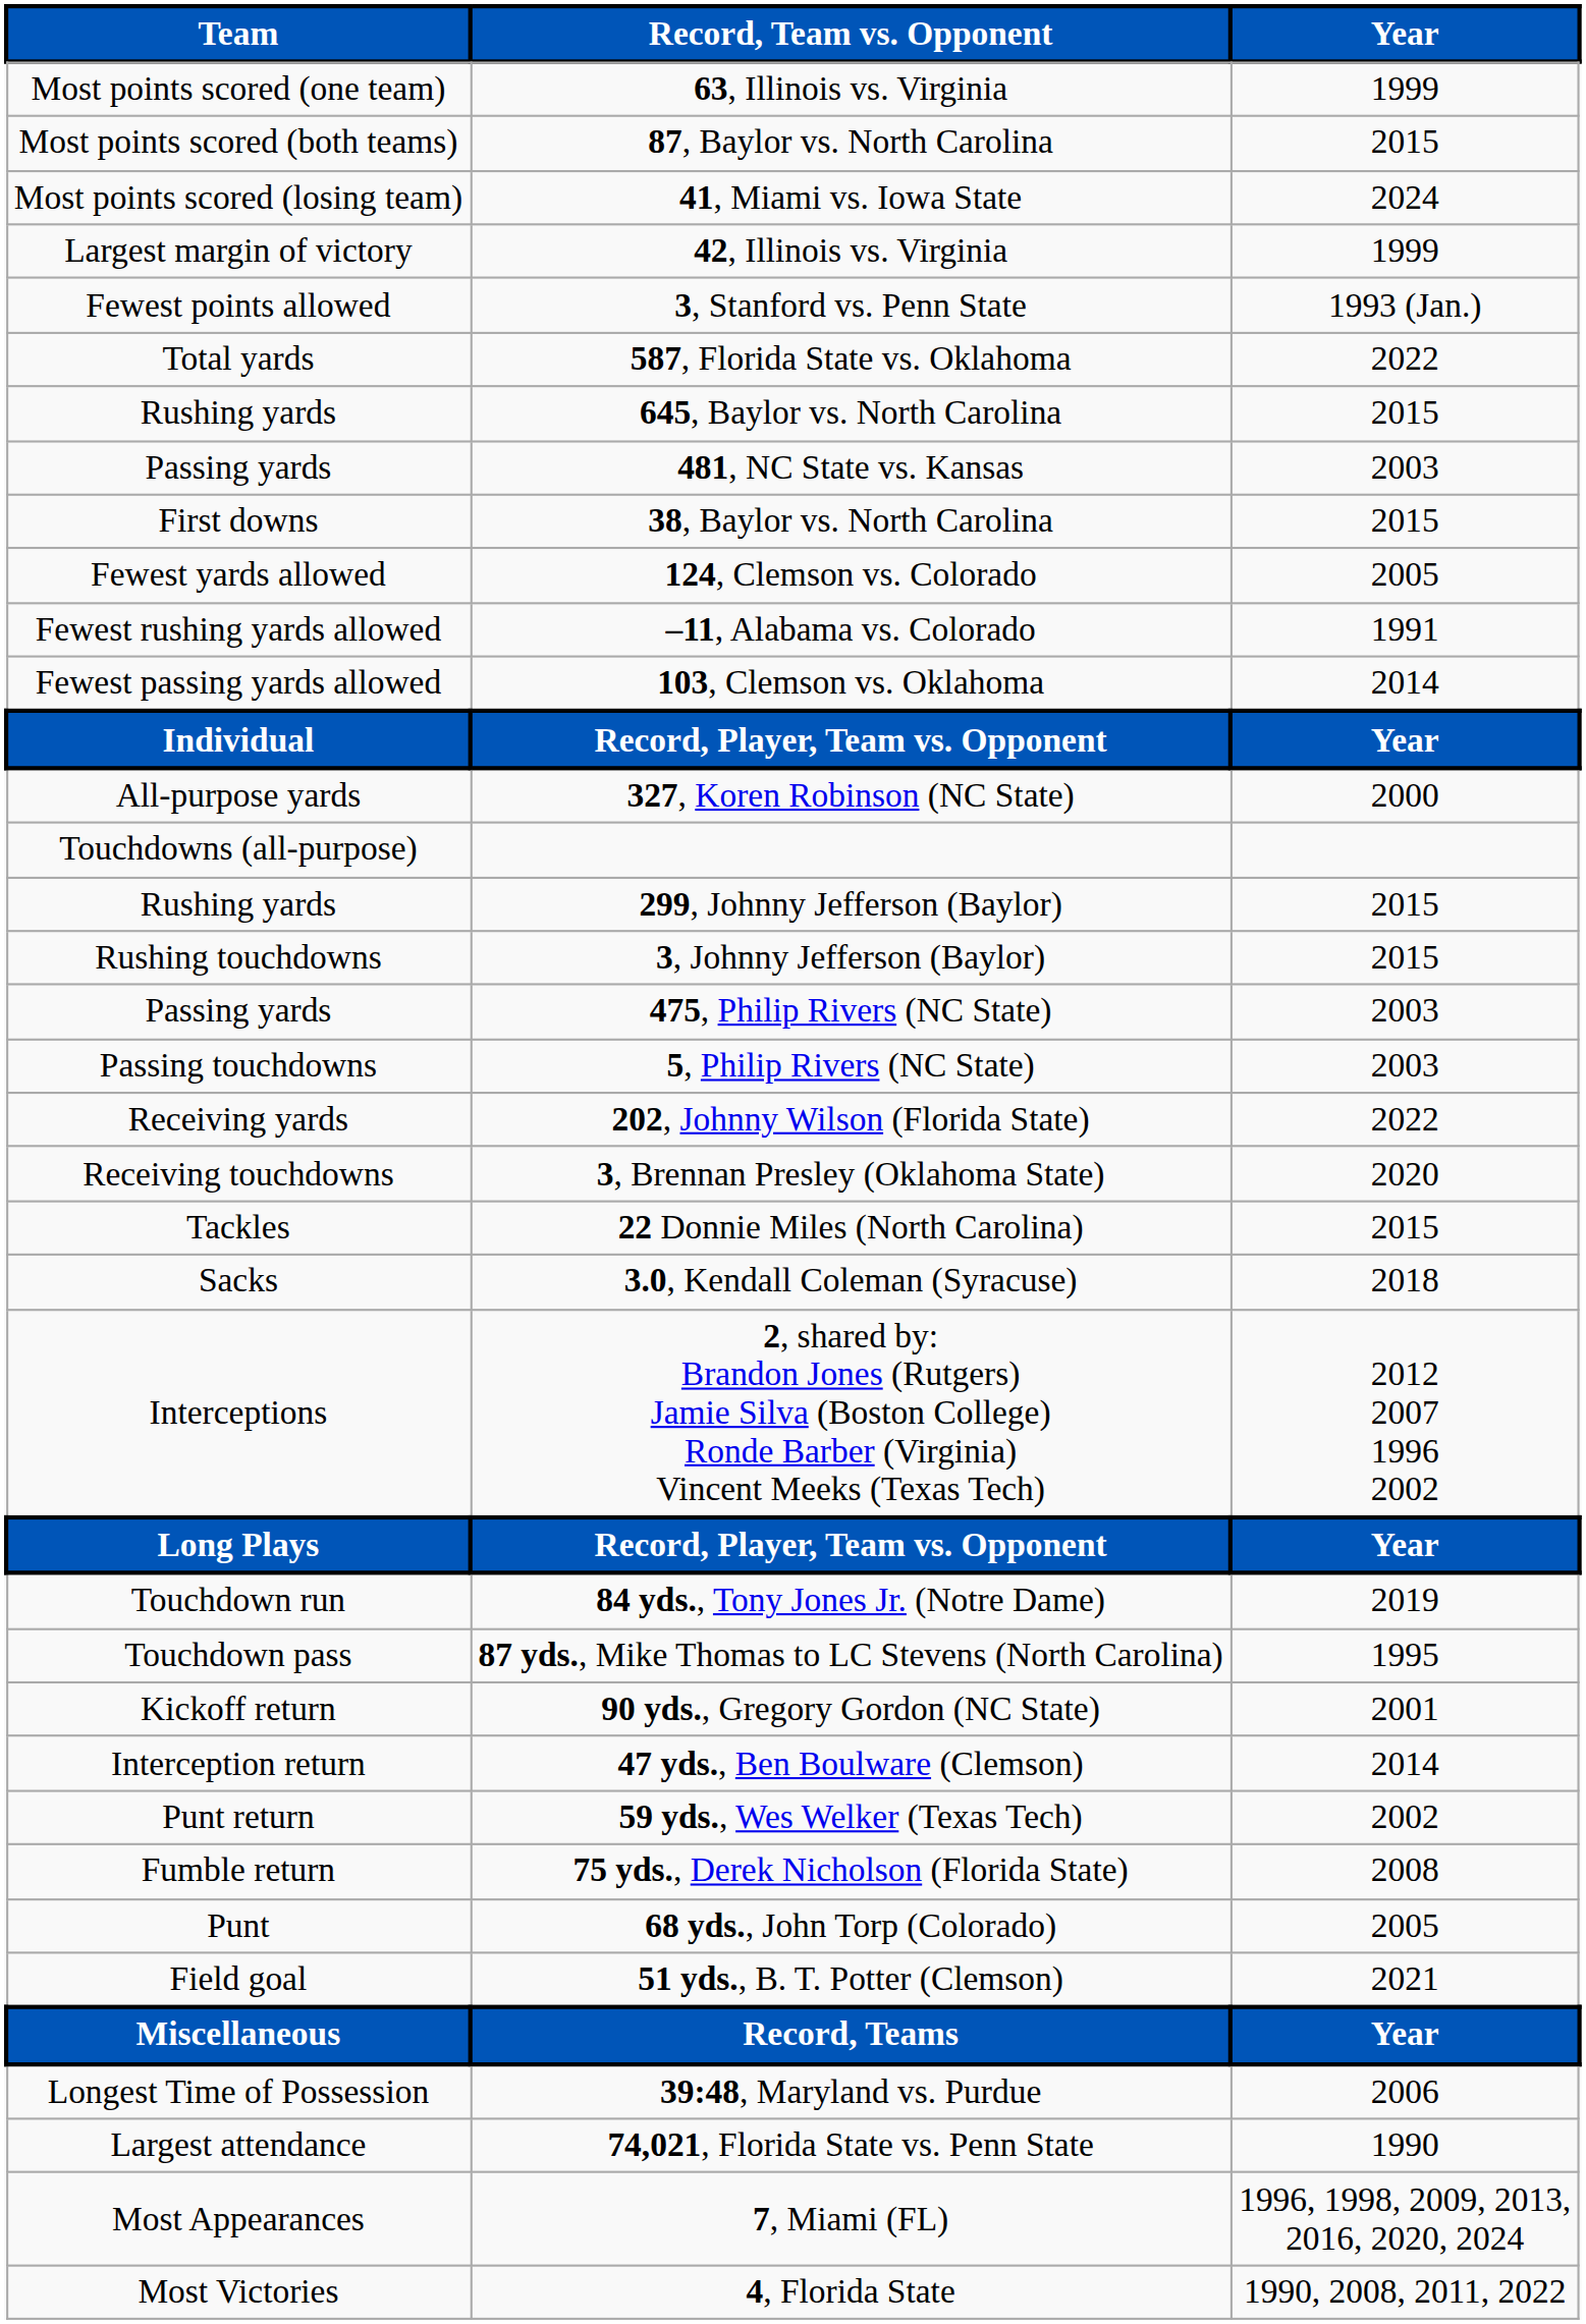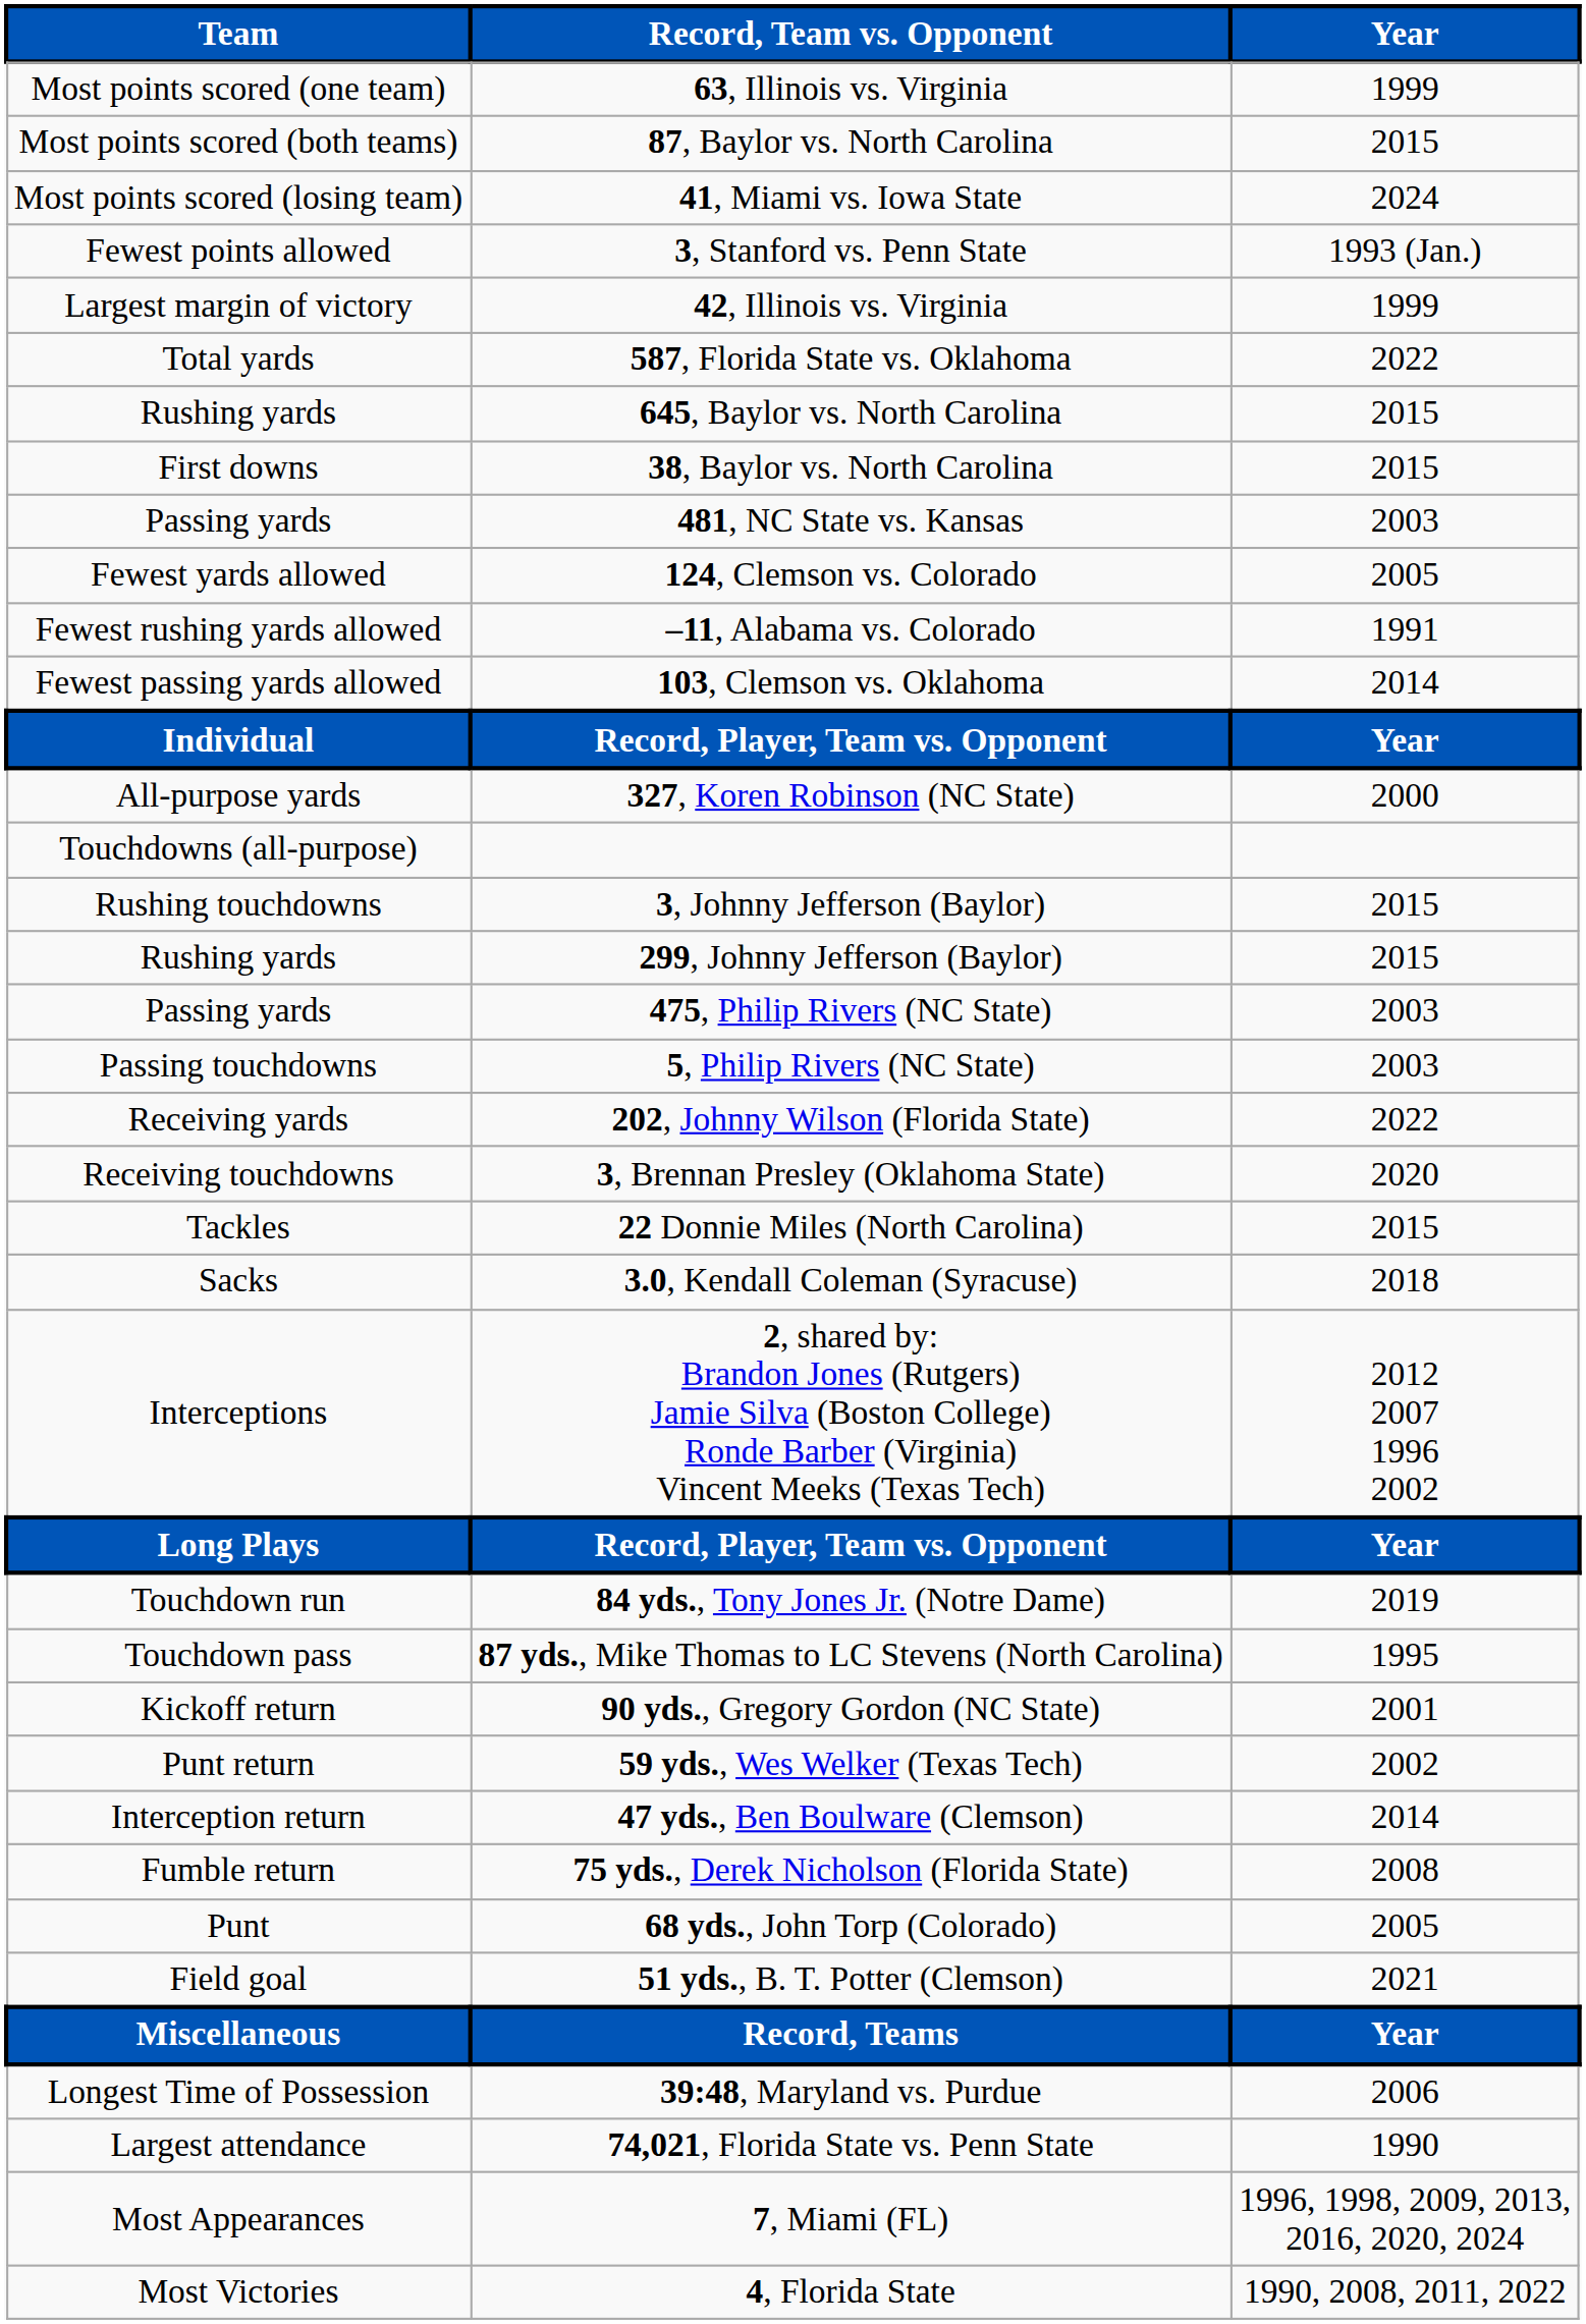 <table class="wikitable" style="text-align:center">
 <tr>
 <th style="background:#0055b8; color:#ffffff; border: 2px solid #000000;">Team</th>
 <th style="background:#0055b8; color:#ffffff; border: 2px solid #000000;">Record, Team vs. Opponent</th>
 <th style="background:#0055b8; color:#ffffff; border: 2px solid #000000;">Year</th>
 </tr>
 <tr>
 </tr>
 <tr>
 <td>Most points scored (one team)</td>
 <td><strong>63</strong>, Illinois vs. Virginia</td>
 <td>1999</td>
 </tr>
 <tr>
 <td>Most points scored (both teams)</td>
 <td><strong>87</strong>, Baylor vs. North Carolina</td>
 <td>2015</td>
 </tr>
 <tr>
 <td>Most points scored (losing team)</td>
 <td><strong>41</strong>, Miami vs. Iowa State</td>
 <td>2024</td>
 </tr>
 <tr>
+<td>Fewest points allowed</td>
+<td><strong>3</strong>, Stanford vs. Penn State</td>
+<td>1993 (Jan.)</td>
+</tr>
+<tr>
 <td>Largest margin of victory</td>
 <td><strong>42</strong>, Illinois vs. Virginia</td>
 <td>1999</td>
-</tr>
-<tr>
-<td>Fewest points allowed</td>
-<td><strong>3</strong>, Stanford vs. Penn State</td>
-<td>1993 (Jan.)</td>
 </tr>
 <tr>
 <td>Total yards</td>
 <td><strong>587</strong>, Florida State vs. Oklahoma</td>
 <td>2022</td>
 </tr>
 <tr>
 <td>Rushing yards</td>
 <td><strong>645</strong>, Baylor vs. North Carolina</td>
 <td>2015</td>
 </tr>
 <tr>
+<td>First downs</td>
+<td><strong>38</strong>, Baylor vs. North Carolina</td>
+<td>2015</td>
+</tr>
+<tr>
 <td>Passing yards</td>
 <td><strong>481</strong>, NC State vs. Kansas</td>
 <td>2003</td>
-</tr>
-<tr>
-<td>First downs</td>
-<td><strong>38</strong>, Baylor vs. North Carolina</td>
-<td>2015</td>
 </tr>
 <tr>
 <td>Fewest yards allowed</td>
 <td><strong>124</strong>, Clemson vs. Colorado</td>
 <td>2005</td>
 </tr>
 <tr>
 <td>Fewest rushing yards allowed</td>
 <td><strong>–11</strong>, Alabama vs. Colorado</td>
 <td>1991</td>
 </tr>
 <tr>
 <td>Fewest passing yards allowed</td>
 <td><strong>103</strong>, Clemson vs. Oklahoma</td>
 <td>2014</td>
 </tr>
 <tr>
 <th style="background:#0055b8; color:#ffffff; border: 2px solid #000000;">Individual</th>
 <th style="background:#0055b8; color:#ffffff; border: 2px solid #000000;">Record, Player, Team vs. Opponent</th>
 <th style="background:#0055b8; color:#ffffff; border: 2px solid #000000;">Year</th>
 </tr>
 <tr>
 <td>All-purpose yards</td>
 <td><strong>327</strong>, <a href='#'>Koren Robinson</a> (NC State)</td>
 <td>2000</td>
 </tr>
 <tr>
 <td>Touchdowns (all-purpose)</td>
 <td></td>
 <td></td>
 </tr>
 <tr>
-<td>Rushing yards</td>
-<td><strong>299</strong>, Johnny Jefferson (Baylor)</td>
+<td>Rushing touchdowns</td>
+<td><strong>3</strong>, Johnny Jefferson (Baylor)</td>
 <td>2015</td>
 </tr>
 <tr>
-<td>Rushing touchdowns</td>
-<td><strong>3</strong>, Johnny Jefferson (Baylor)</td>
+<td>Rushing yards</td>
+<td><strong>299</strong>, Johnny Jefferson (Baylor)</td>
 <td>2015</td>
 </tr>
 <tr>
 <td>Passing yards</td>
 <td><strong>475</strong>, <a href='#'>Philip Rivers</a> (NC State)</td>
 <td>2003</td>
 </tr>
 <tr>
 <td>Passing touchdowns</td>
 <td><strong>5</strong>, <a href='#'>Philip Rivers</a> (NC State)</td>
 <td>2003</td>
 </tr>
 <tr>
 <td>Receiving yards</td>
 <td><strong>202</strong>, <a href='#'>Johnny Wilson</a> (Florida State)</td>
 <td>2022</td>
 </tr>
 <tr>
 <td>Receiving touchdowns</td>
 <td><strong>3</strong>, Brennan Presley (Oklahoma State)</td>
 <td>2020</td>
 </tr>
 <tr>
 <td>Tackles</td>
 <td><strong>22</strong> Donnie Miles (North Carolina)</td>
 <td>2015</td>
 </tr>
 <tr>
 <td>Sacks</td>
 <td><strong>3.0</strong>, Kendall Coleman (Syracuse)</td>
 <td>2018</td>
 </tr>
 <tr>
 <td>Interceptions</td>
 <td><strong>2</strong>, shared by:<br><a href='#'>Brandon Jones</a> (Rutgers)<br><a href='#'>Jamie Silva</a> (Boston College)<br><a href='#'>Ronde Barber</a> (Virginia)<br>Vincent Meeks (Texas Tech)</td>
 <td><br>2012<br>2007<br>1996<br>2002</td>
 </tr>
 <tr>
 <th style="background:#0055b8; color:#ffffff; border: 2px solid #000000;">Long Plays</th>
 <th style="background:#0055b8; color:#ffffff; border: 2px solid #000000;">Record, Player, Team vs. Opponent</th>
 <th style="background:#0055b8; color:#ffffff; border: 2px solid #000000;">Year</th>
 </tr>
 <tr>
 <td>Touchdown run</td>
 <td><strong>84 yds.</strong>, <a href='#'>Tony Jones Jr.</a> (Notre Dame)</td>
 <td>2019</td>
 </tr>
 <tr>
 <td>Touchdown pass</td>
 <td><strong>87 yds.</strong>, Mike Thomas to LC Stevens (North Carolina)</td>
 <td>1995</td>
 </tr>
 <tr>
 <td>Kickoff return</td>
 <td><strong>90 yds.</strong>, Gregory Gordon (NC State)</td>
 <td>2001</td>
 </tr>
 <tr>
+<td>Punt return</td>
+<td><strong>59 yds.</strong>, <a href='#'>Wes Welker</a> (Texas Tech)</td>
+<td>2002</td>
+</tr>
+<tr>
 <td>Interception return</td>
 <td><strong>47 yds.</strong>, <a href='#'>Ben Boulware</a> (Clemson)</td>
 <td>2014</td>
-</tr>
-<tr>
-<td>Punt return</td>
-<td><strong>59 yds.</strong>, <a href='#'>Wes Welker</a> (Texas Tech)</td>
-<td>2002</td>
 </tr>
 <tr>
 <td>Fumble return</td>
 <td><strong>75 yds.</strong>, <a href='#'>Derek Nicholson</a> (Florida State)</td>
 <td>2008</td>
 </tr>
 <tr>
 <td>Punt</td>
 <td><strong>68 yds.</strong>, John Torp (Colorado)</td>
 <td>2005</td>
 </tr>
 <tr>
 <td>Field goal</td>
 <td><strong>51 yds.</strong>, B. T. Potter (Clemson)</td>
 <td>2021</td>
 </tr>
 <tr>
 <th style="background:#0055b8; color:#ffffff; border: 2px solid #000000;">Miscellaneous</th>
 <th style="background:#0055b8; color:#ffffff; border: 2px solid #000000;">Record, Teams</th>
 <th style="background:#0055b8; color:#ffffff; border: 2px solid #000000;">Year</th>
 </tr>
 <tr>
 <td>Longest Time of Possession</td>
 <td><strong>39:48</strong>, Maryland vs. Purdue</td>
 <td>2006</td>
 </tr>
 <tr>
 <td>Largest attendance</td>
 <td><strong>74,021</strong>, Florida State vs. Penn State</td>
 <td>1990</td>
 </tr>
 <tr>
 <td>Most Appearances</td>
 <td><strong>7</strong>, Miami (FL)</td>
 <td>1996, 1998, 2009, 2013,<br>2016, 2020, 2024</td>
 </tr>
 <tr>
 <td>Most Victories</td>
 <td><strong>4</strong>, Florida State</td>
 <td>1990, 2008, 2011, 2022</td>
 </tr>
 </table>
